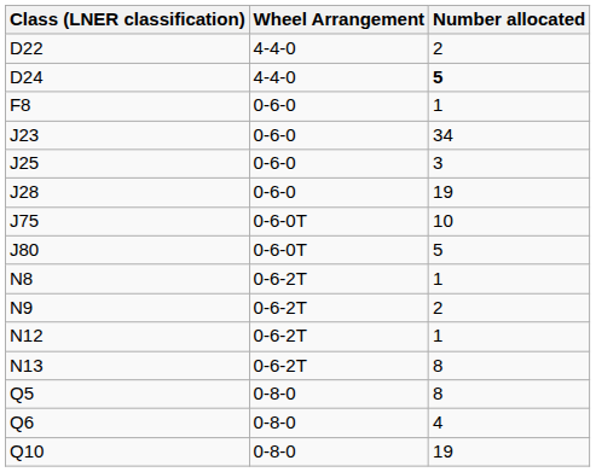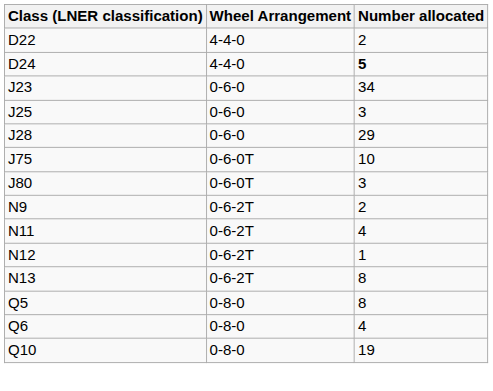 <table class="wikitable sortable">
 <tr>
 <th>Class (LNER classification)</th>
 <th>Wheel Arrangement</th>
 <th>Number allocated</th>
 </tr>
 <tr>
 <td>D22</td>
 <td>4-4-0</td>
 <td>2</td>
 </tr>
 <tr>
 <td>D24</td>
 <td>4-4-0</td>
 <td><strong>5</strong></td>
 </tr>
 <tr>
-<td>F8</td>
-<td>0-6-0</td>
-<td>1</td>
-</tr>
-<tr>
 <td>J23</td>
 <td>0-6-0</td>
 <td>34</td>
 </tr>
 <tr>
 <td>J25</td>
 <td>0-6-0</td>
 <td>3</td>
 </tr>
 <tr>
 <td>J28</td>
 <td>0-6-0</td>
-<td>19</td>
+<td>29</td>
 </tr>
 <tr>
 <td>J75</td>
 <td>0-6-0T</td>
 <td>10</td>
 </tr>
 <tr>
 <td>J80</td>
 <td>0-6-0T</td>
-<td>5</td>
-</tr>
-<tr>
-<td>N8</td>
-<td>0-6-2T</td>
-<td>1</td>
+<td>3</td>
 </tr>
 <tr>
 <td>N9</td>
 <td>0-6-2T</td>
 <td>2</td>
+</tr>
+<tr>
+<td>N11</td>
+<td>0-6-2T</td>
+<td>4</td>
 </tr>
 <tr>
 <td>N12</td>
 <td>0-6-2T</td>
 <td>1</td>
 </tr>
 <tr>
 <td>N13</td>
 <td>0-6-2T</td>
 <td>8</td>
 </tr>
 <tr>
 <td>Q5</td>
 <td>0-8-0</td>
 <td>8</td>
 </tr>
 <tr>
 <td>Q6</td>
 <td>0-8-0</td>
 <td>4</td>
 </tr>
 <tr>
 <td>Q10</td>
 <td>0-8-0</td>
 <td>19</td>
 </tr>
 </table>
